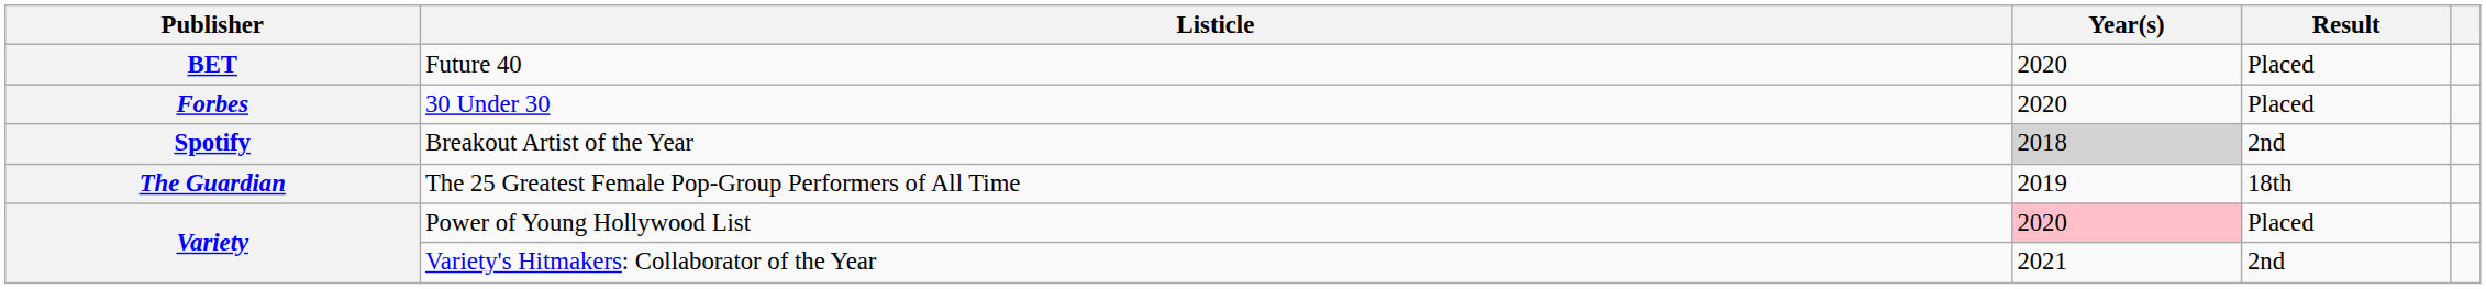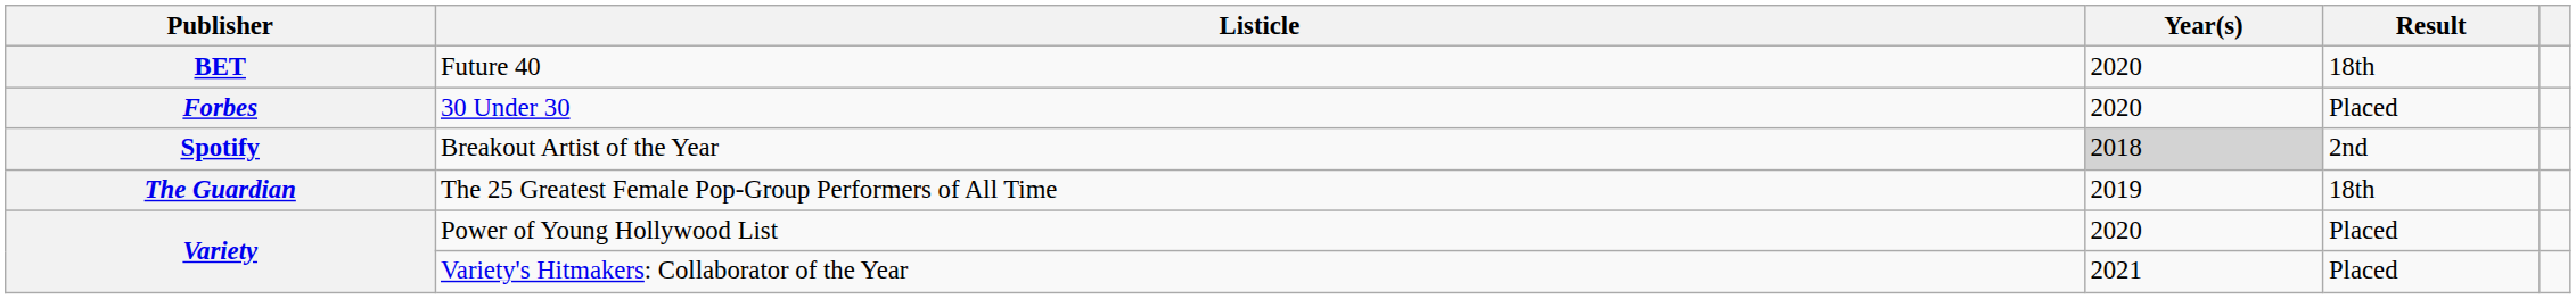 <table class="wikitable plainrowheaders sortable" style="width: 80%;">
 <tr>
 <th scope="col">Publisher</th>
 <th scope="col">Listicle</th>
 <th scope="col">Year(s)</th>
 <th scope="col">Result</th>
 <th scope="col" class="unsortable"></th>
 </tr>
 <tr>
 <th scope="row"><a href='#'>BET</a></th>
 <td>Future 40</td>
 <td>2020</td>
-<td>Placed</td>
+<td>18th</td>
 <td style="text-align:center;"></td>
 </tr>
 <tr>
 <th scope="row"><em><a href='#'>Forbes</a></em></th>
 <td><a href='#'>30 Under 30</a></td>
 <td>2020</td>
 <td>Placed</td>
 <td style="text-align:center;"></td>
 </tr>
 <tr>
 <th scope="row"><a href='#'>Spotify</a></th>
 <td>Breakout Artist of the Year</td>
 <td style="background: lightgrey;">2018</td>
 <td>2nd</td>
 <td style="text-align:center;"></td>
 </tr>
 <tr>
 <th scope="row"><em><a href='#'>The Guardian</a></em></th>
 <td>The 25 Greatest Female Pop-Group Performers of All Time</td>
 <td>2019</td>
 <td>18th</td>
 <td style="text-align:center;"></td>
 </tr>
 <tr>
 <th rowspan="2" scope="row"><em><a href='#'>Variety</a></em></th>
 <td>Power of Young Hollywood List</td>
-<td style="background: pink;">2020</td>
+<td>2020</td>
 <td>Placed</td>
 <td style="text-align:center;"></td>
 </tr>
 <tr>
 <td><a href='#'>Variety's Hitmakers</a>: Collaborator of the Year</td>
 <td>2021</td>
-<td>2nd</td>
+<td>Placed</td>
 <td style="text-align:center;"></td>
 </tr>
 </table>
